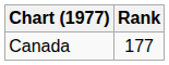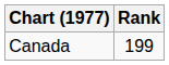 <table class="wikitable">
 <tr>
 <th align="left">Chart (1977)</th>
 <th style="text-align:center;">Rank</th>
 </tr>
 <tr>
 <td>Canada</td>
-<td style="text-align:center;">177</td>
+<td style="text-align:center;">199</td>
 </tr>
 </table>
